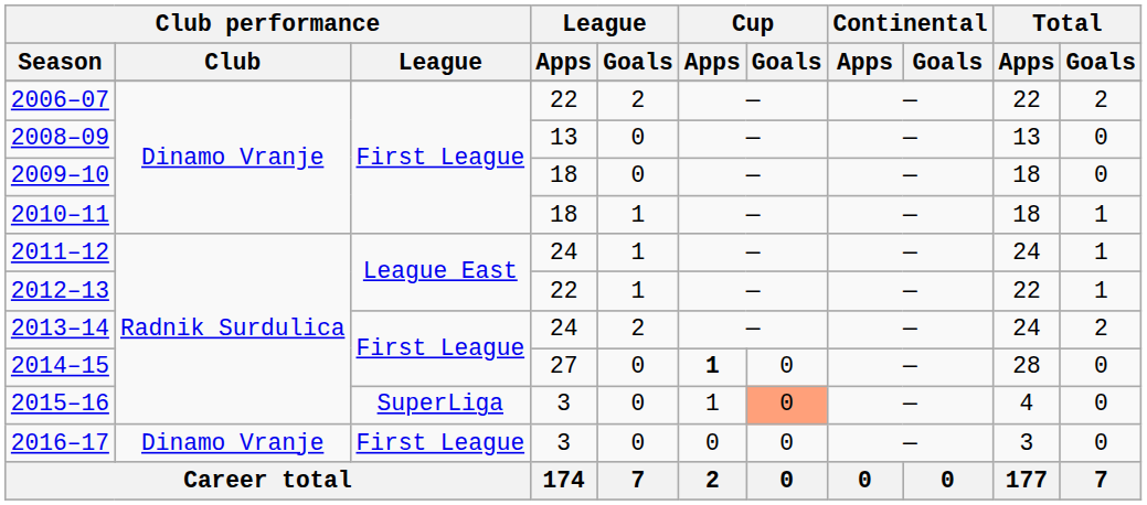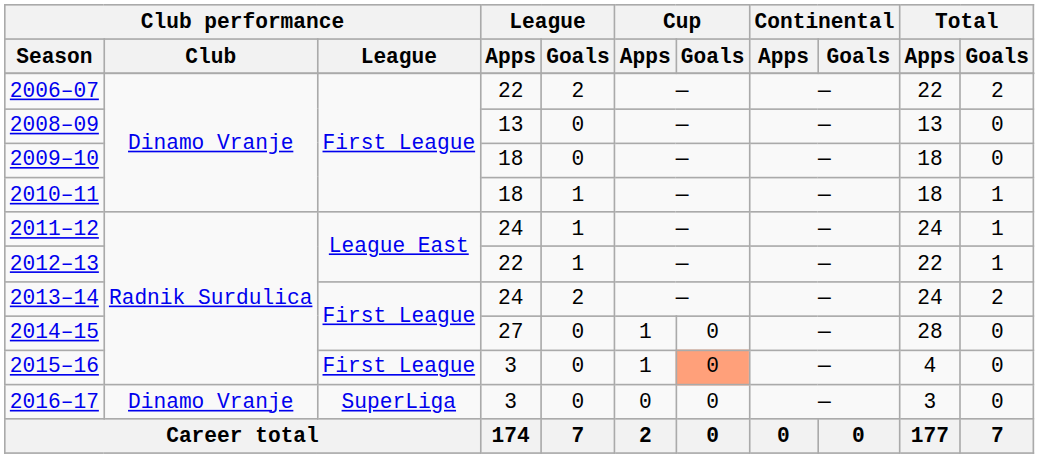 <table class="wikitable" style="text-align:center">
 <tr>
 <th colspan=3>Club performance</th>
 <th colspan=2>League</th>
 <th colspan=2>Cup</th>
 <th colspan=2>Continental</th>
 <th colspan=2>Total</th>
 </tr>
 <tr>
 <th>Season</th>
 <th>Club</th>
 <th>League</th>
 <th>Apps</th>
 <th>Goals</th>
 <th>Apps</th>
 <th>Goals</th>
 <th>Apps</th>
 <th>Goals</th>
 <th>Apps</th>
 <th>Goals</th>
 </tr>
 <tr>
 </tr>
 <tr>
 <td><a href='#'>2006–07</a></td>
 <td rowspan="4"><a href='#'>Dinamo Vranje</a></td>
 <td rowspan="4"><a href='#'>First League</a></td>
 <td>22</td>
 <td>2</td>
 <td colspan="2">—</td>
 <td colspan="2">—</td>
 <td>22</td>
 <td>2</td>
 </tr>
 <tr>
 <td><a href='#'>2008–09</a></td>
 <td>13</td>
 <td>0</td>
 <td colspan="2">—</td>
 <td colspan="2">—</td>
 <td>13</td>
 <td>0</td>
 </tr>
 <tr>
 <td><a href='#'>2009–10</a></td>
 <td>18</td>
 <td>0</td>
 <td colspan="2">—</td>
 <td colspan="2">—</td>
 <td>18</td>
 <td>0</td>
 </tr>
 <tr>
 <td><a href='#'>2010–11</a></td>
 <td>18</td>
 <td>1</td>
 <td colspan="2">—</td>
 <td colspan="2">—</td>
 <td>18</td>
 <td>1</td>
 </tr>
 <tr>
 <td><a href='#'>2011–12</a></td>
 <td rowspan="5"><a href='#'>Radnik Surdulica</a></td>
 <td rowspan="2"><a href='#'>League East</a></td>
 <td>24</td>
 <td>1</td>
 <td colspan="2">—</td>
 <td colspan="2">—</td>
 <td>24</td>
 <td>1</td>
 </tr>
 <tr>
 <td><a href='#'>2012–13</a></td>
 <td>22</td>
 <td>1</td>
 <td colspan="2">—</td>
 <td colspan="2">—</td>
 <td>22</td>
 <td>1</td>
 </tr>
 <tr>
 <td><a href='#'>2013–14</a></td>
 <td rowspan="2"><a href='#'>First League</a></td>
 <td>24</td>
 <td>2</td>
 <td colspan="2">—</td>
 <td colspan="2">—</td>
 <td>24</td>
 <td>2</td>
 </tr>
 <tr>
 <td><a href='#'>2014–15</a></td>
 <td>27</td>
 <td>0</td>
-<td><strong>1</strong></td>
+<td>1</td>
 <td>0</td>
 <td colspan="2">—</td>
 <td>28</td>
 <td>0</td>
 </tr>
 <tr>
 <td><a href='#'>2015–16</a></td>
-<td><a href='#'>SuperLiga</a></td>
+<td><a href='#'>First League</a></td>
 <td>3</td>
 <td>0</td>
 <td>1</td>
 <td style="background: lightsalmon;">0</td>
 <td colspan="2">—</td>
 <td>4</td>
 <td>0</td>
 </tr>
 <tr>
 <td><a href='#'>2016–17</a></td>
 <td><a href='#'>Dinamo Vranje</a></td>
-<td><a href='#'>First League</a></td>
+<td><a href='#'>SuperLiga</a></td>
 <td>3</td>
 <td>0</td>
 <td>0</td>
 <td>0</td>
 <td colspan="2">—</td>
 <td>3</td>
 <td>0</td>
 </tr>
 <tr>
 <th colspan=3>Career total</th>
 <th>174</th>
 <th>7</th>
 <th>2</th>
 <th>0</th>
 <th>0</th>
 <th>0</th>
 <th>177</th>
 <th>7</th>
 </tr>
 </table>
